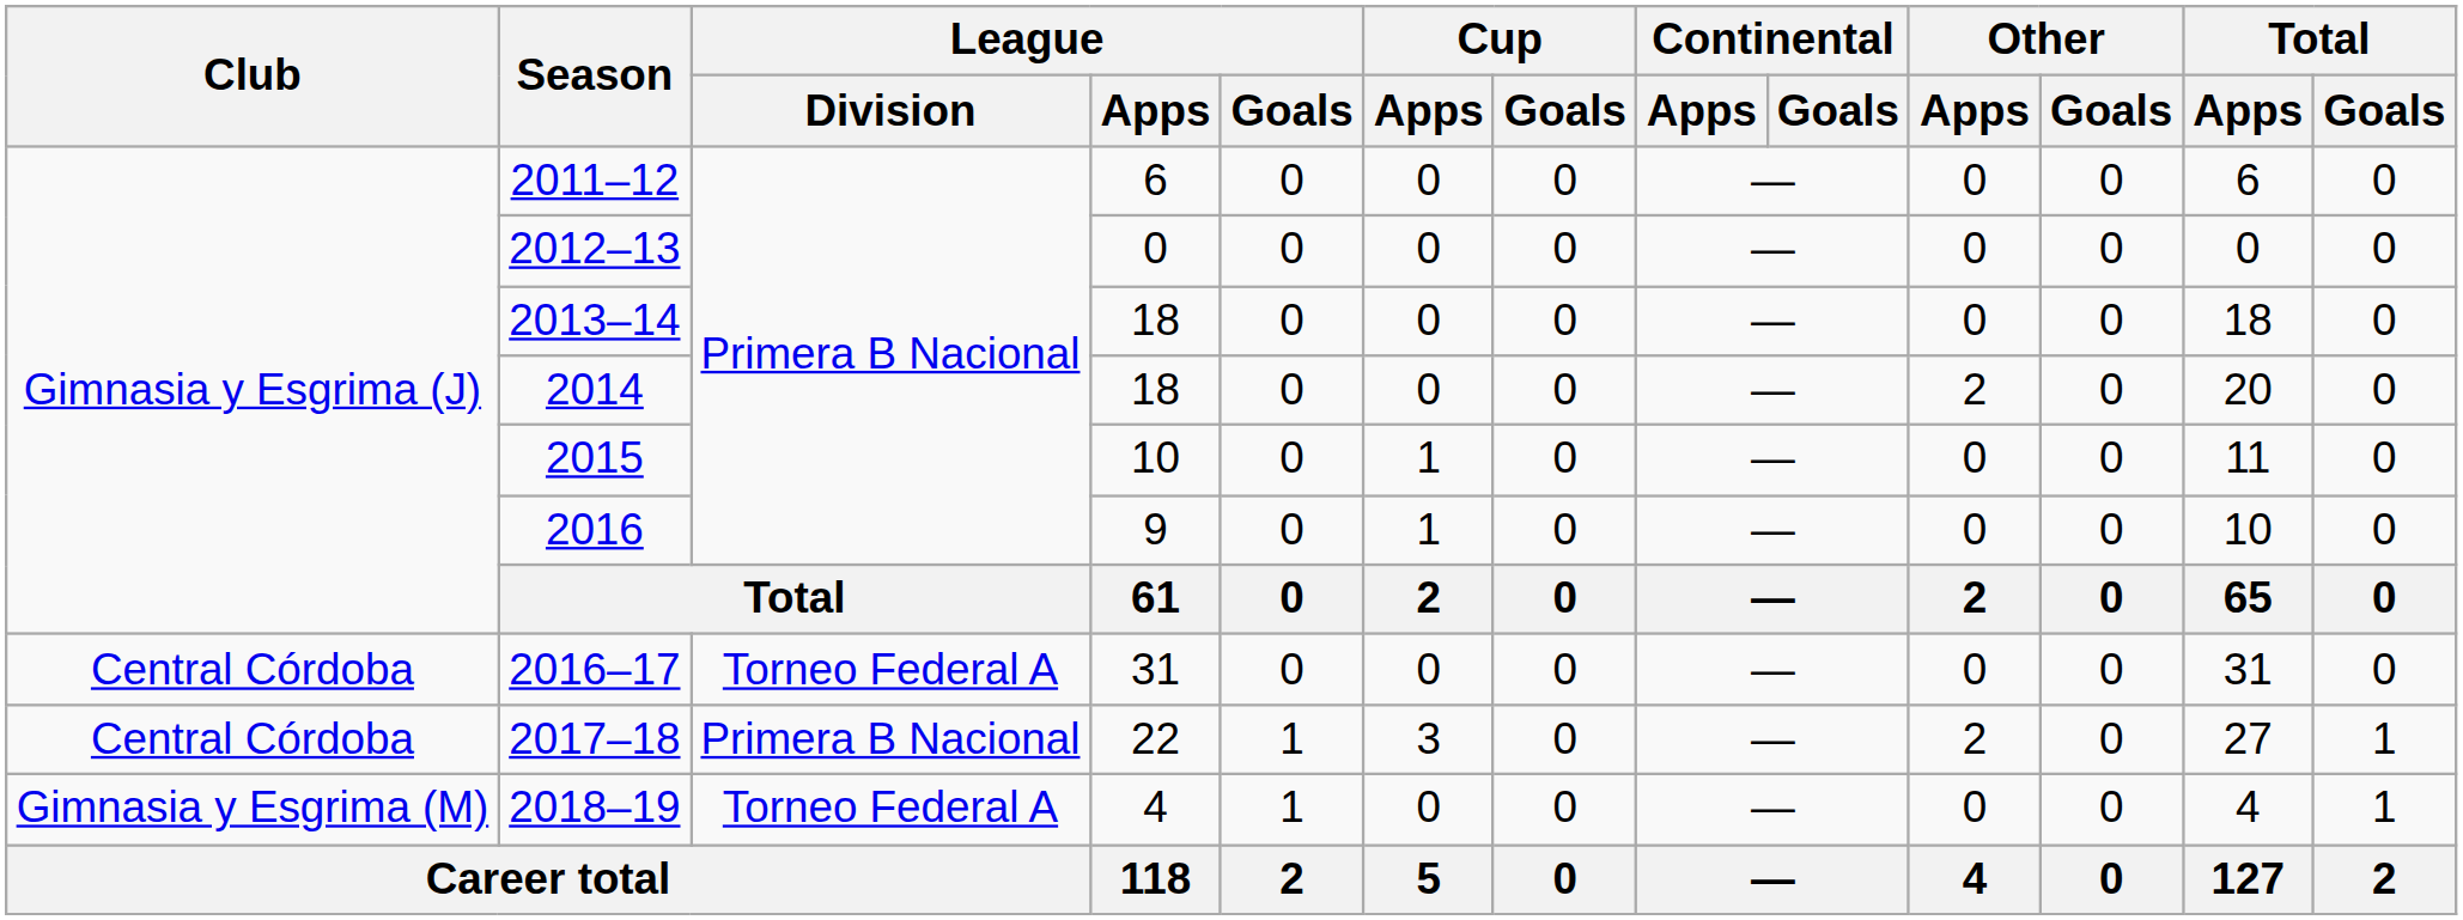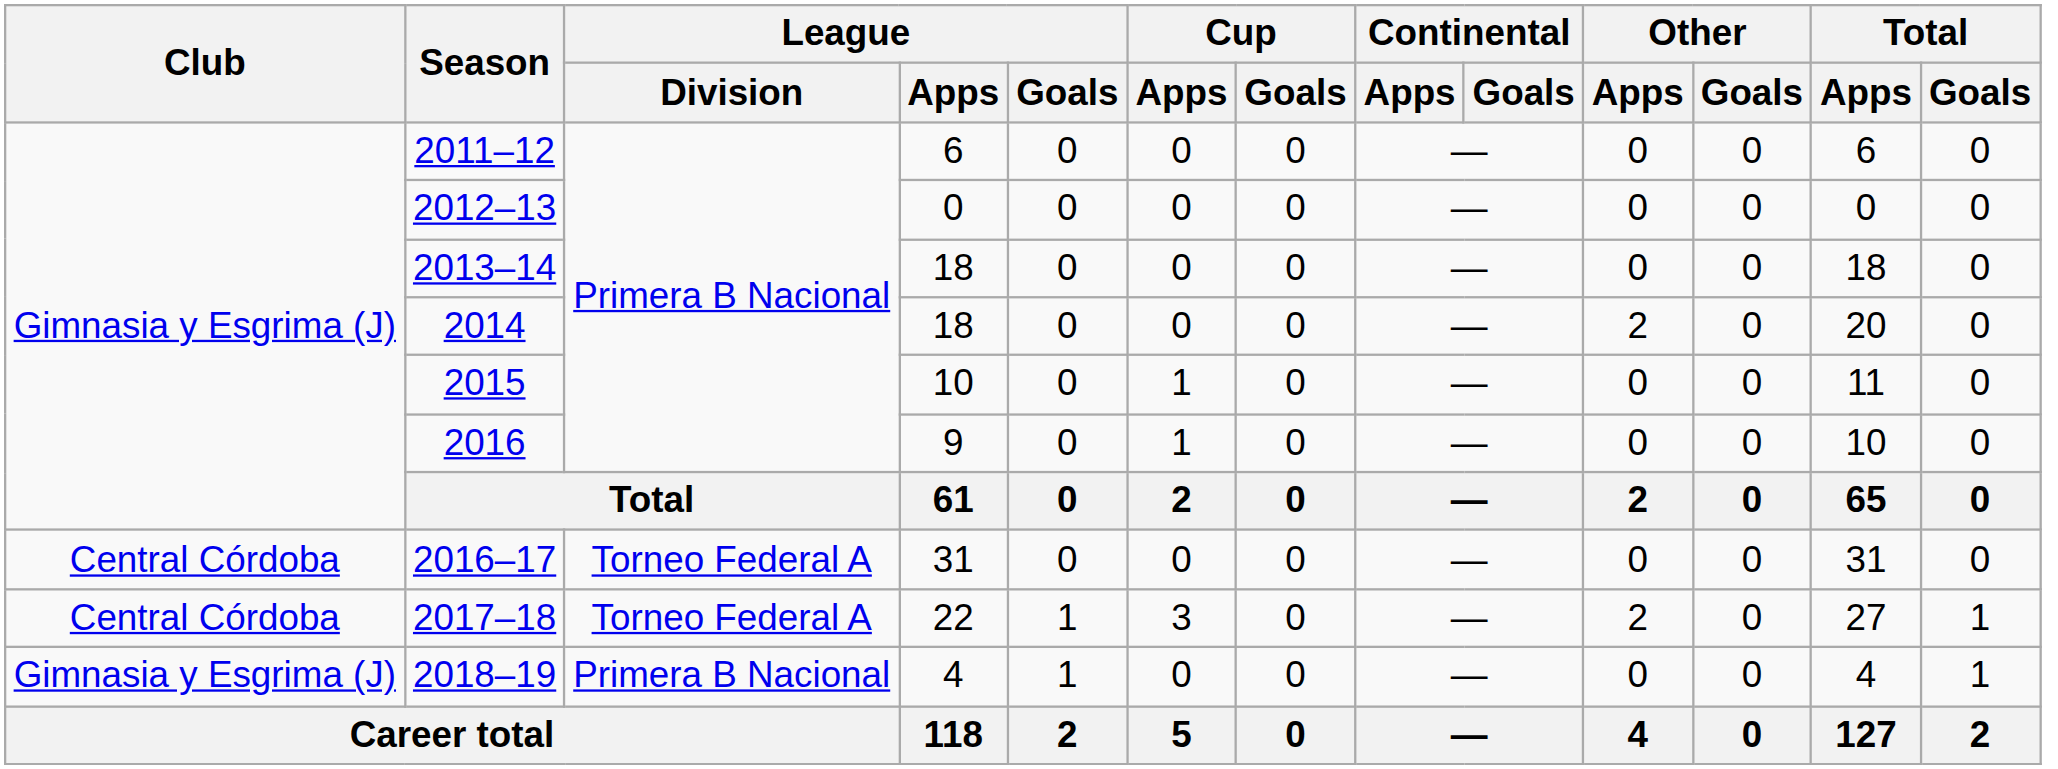 <table class="wikitable" style="text-align:center">
 <tr>
 <th rowspan="2">Club</th>
 <th rowspan="2">Season</th>
 <th colspan="3">League</th>
 <th colspan="2">Cup</th>
 <th colspan="2">Continental</th>
 <th colspan="2">Other</th>
 <th colspan="2">Total</th>
 </tr>
 <tr>
 <th>Division</th>
 <th>Apps</th>
 <th>Goals</th>
 <th>Apps</th>
 <th>Goals</th>
 <th>Apps</th>
 <th>Goals</th>
 <th>Apps</th>
 <th>Goals</th>
 <th>Apps</th>
 <th>Goals</th>
 </tr>
 <tr>
 <td rowspan="7"><a href='#'>Gimnasia y Esgrima (J)</a></td>
 <td><a href='#'>2011–12</a></td>
 <td rowspan="6"><a href='#'>Primera B Nacional</a></td>
 <td>6</td>
 <td>0</td>
 <td>0</td>
 <td>0</td>
 <td colspan="2">—</td>
 <td>0</td>
 <td>0</td>
 <td>6</td>
 <td>0</td>
 </tr>
 <tr>
 <td><a href='#'>2012–13</a></td>
 <td>0</td>
 <td>0</td>
 <td>0</td>
 <td>0</td>
 <td colspan="2">—</td>
 <td>0</td>
 <td>0</td>
 <td>0</td>
 <td>0</td>
 </tr>
 <tr>
 <td><a href='#'>2013–14</a></td>
 <td>18</td>
 <td>0</td>
 <td>0</td>
 <td>0</td>
 <td colspan="2">—</td>
 <td>0</td>
 <td>0</td>
 <td>18</td>
 <td>0</td>
 </tr>
 <tr>
 <td><a href='#'>2014</a></td>
 <td>18</td>
 <td>0</td>
 <td>0</td>
 <td>0</td>
 <td colspan="2">—</td>
 <td>2</td>
 <td>0</td>
 <td>20</td>
 <td>0</td>
 </tr>
 <tr>
 <td><a href='#'>2015</a></td>
 <td>10</td>
 <td>0</td>
 <td>1</td>
 <td>0</td>
 <td colspan="2">—</td>
 <td>0</td>
 <td>0</td>
 <td>11</td>
 <td>0</td>
 </tr>
 <tr>
 <td><a href='#'>2016</a></td>
 <td>9</td>
 <td>0</td>
 <td>1</td>
 <td>0</td>
 <td colspan="2">—</td>
 <td>0</td>
 <td>0</td>
 <td>10</td>
 <td>0</td>
 </tr>
 <tr>
 <th colspan="2">Total</th>
 <th>61</th>
 <th>0</th>
 <th>2</th>
 <th>0</th>
 <th colspan="2">—</th>
 <th>2</th>
 <th>0</th>
 <th>65</th>
 <th>0</th>
 </tr>
 <tr>
 <td rowspan="1"><a href='#'>Central Córdoba</a></td>
 <td><a href='#'>2016–17</a></td>
 <td rowspan="1"><a href='#'>Torneo Federal A</a></td>
 <td>31</td>
 <td>0</td>
 <td>0</td>
 <td>0</td>
 <td colspan="2">—</td>
 <td>0</td>
 <td>0</td>
 <td>31</td>
 <td>0</td>
 </tr>
 <tr>
 <td rowspan="1"><a href='#'>Central Córdoba</a></td>
 <td><a href='#'>2017–18</a></td>
-<td rowspan="1"><a href='#'>Primera B Nacional</a></td>
+<td rowspan="1"><a href='#'>Torneo Federal A</a></td>
 <td>22</td>
 <td>1</td>
 <td>3</td>
 <td>0</td>
 <td colspan="2">—</td>
 <td>2</td>
 <td>0</td>
 <td>27</td>
 <td>1</td>
 </tr>
 <tr>
-<td rowspan="1"><a href='#'>Gimnasia y Esgrima (M)</a></td>
+<td rowspan="1"><a href='#'>Gimnasia y Esgrima (J)</a></td>
 <td><a href='#'>2018–19</a></td>
-<td rowspan="1"><a href='#'>Torneo Federal A</a></td>
+<td rowspan="1"><a href='#'>Primera B Nacional</a></td>
 <td>4</td>
 <td>1</td>
 <td>0</td>
 <td>0</td>
 <td colspan="2">—</td>
 <td>0</td>
 <td>0</td>
 <td>4</td>
 <td>1</td>
 </tr>
 <tr>
 <th colspan="3">Career total</th>
 <th>118</th>
 <th>2</th>
 <th>5</th>
 <th>0</th>
 <th colspan="2">—</th>
 <th>4</th>
 <th>0</th>
 <th>127</th>
 <th>2</th>
 </tr>
 </table>
